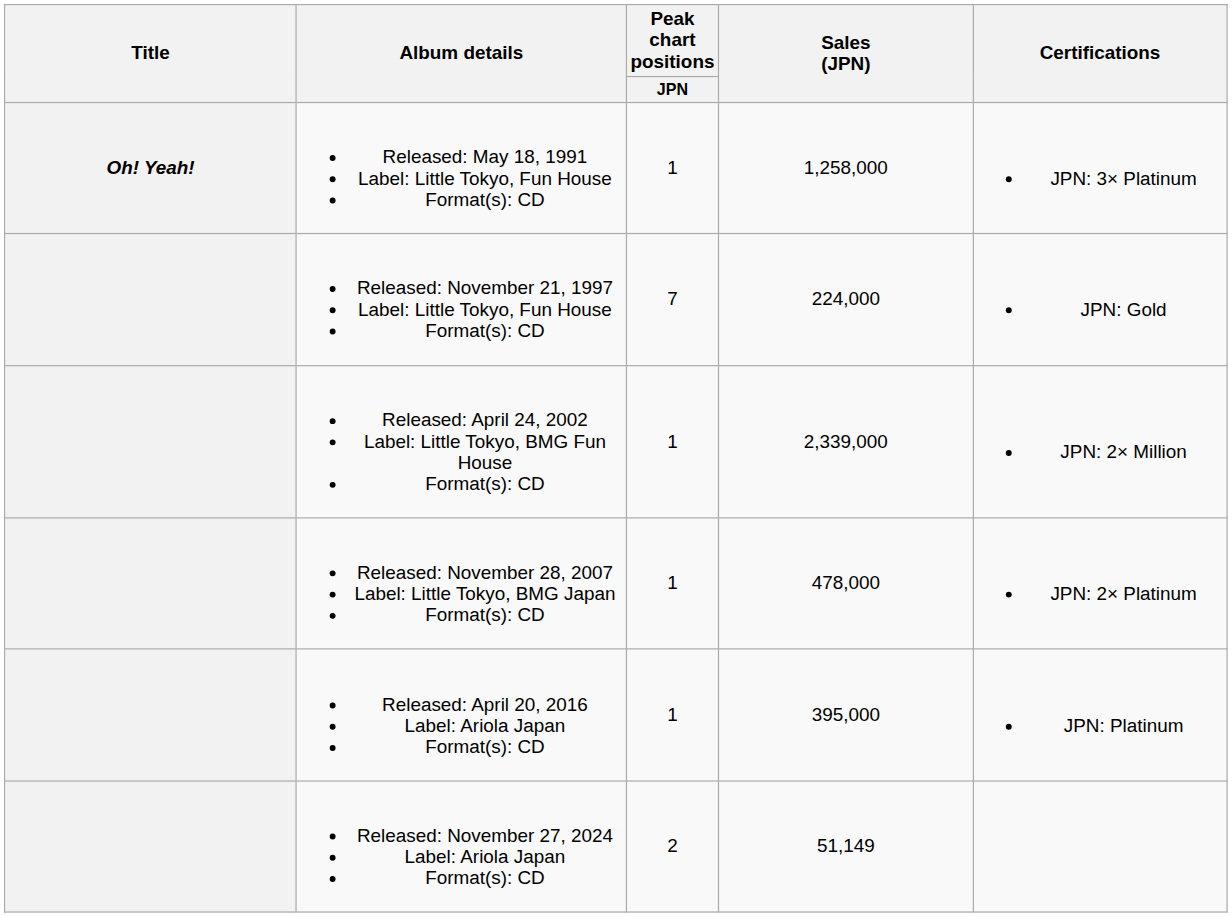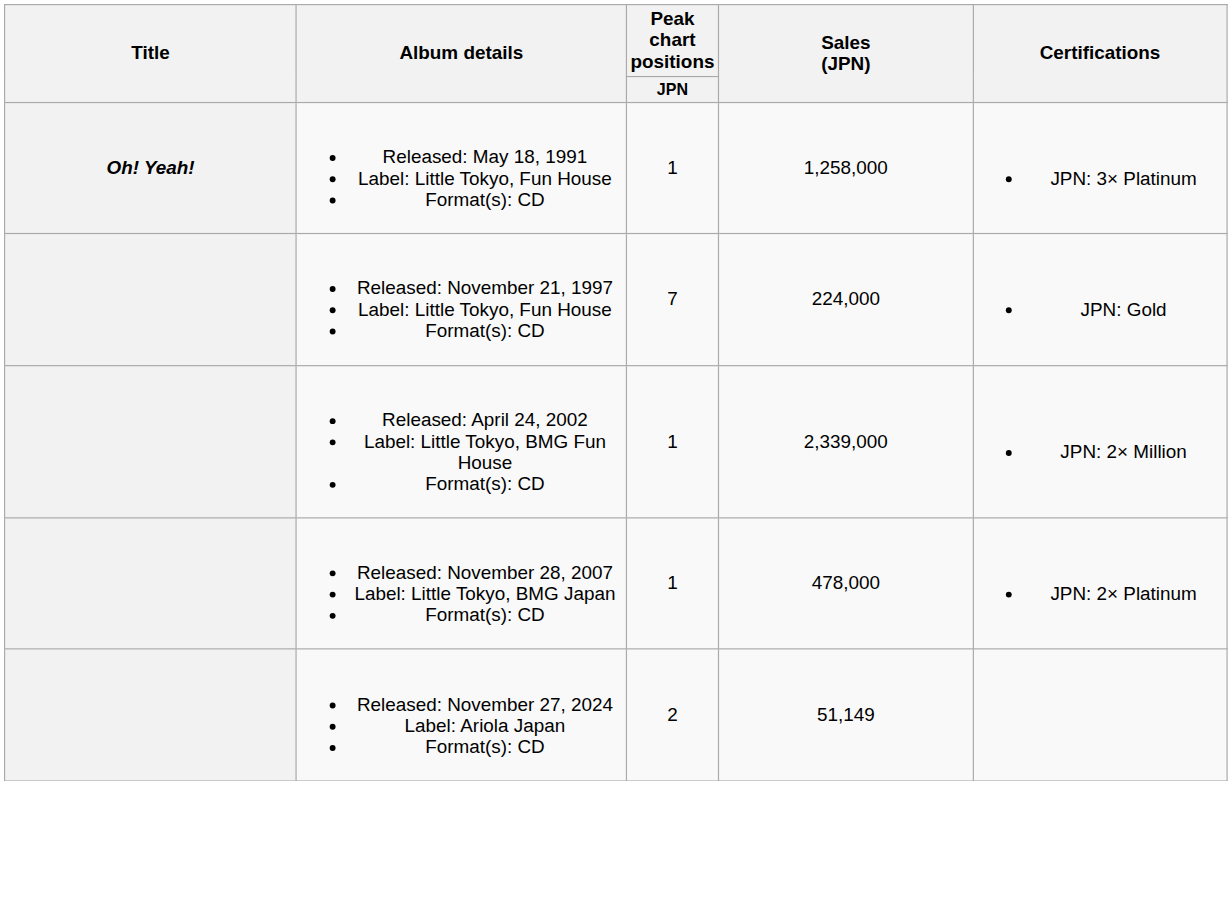 <table class="wikitable plainrowheaders" style="text-align:center;" border="1">
 <tr>
 <th scope="col" rowspan="2" style="width:15em;">Title</th>
 <th scope="col" rowspan="2" style="width:17em;">Album details</th>
 <th colspan="1">Peak chart positions</th>
 <th scope="col" rowspan="2" style="width:13em;">Sales<br>(JPN)<br></th>
 <th scope="col" rowspan="2" style="width:13em;">Certifications</th>
 </tr>
 <tr>
 <th style="width:3em;font-size:85%">JPN<br></th>
 </tr>
 <tr>
 <th scope="row"><em>Oh! Yeah!</em></th>
 <td><br><ul><li>Released: May 18, 1991</li><li>Label: Little Tokyo, Fun House</li><li>Format(s): CD</li></ul></td>
 <td>1</td>
 <td>1,258,000</td>
 <td><br><ul><li>JPN: 3× Platinum</li></ul></td>
 </tr>
 <tr>
 <th scope="row"></th>
 <td><br><ul><li>Released: November 21, 1997</li><li>Label: Little Tokyo, Fun House</li><li>Format(s): CD</li></ul></td>
 <td>7</td>
 <td>224,000</td>
 <td><br><ul><li>JPN: Gold</li></ul></td>
 </tr>
 <tr>
 <th scope="row"></th>
 <td><br><ul><li>Released: April 24, 2002</li><li>Label: Little Tokyo, BMG Fun House</li><li>Format(s): CD</li></ul></td>
 <td>1</td>
 <td>2,339,000</td>
 <td><br><ul><li>JPN: 2× Million</li></ul></td>
 </tr>
 <tr>
 <th scope="row"></th>
 <td><br><ul><li>Released: November 28, 2007</li><li>Label: Little Tokyo, BMG Japan</li><li>Format(s): CD</li></ul></td>
 <td>1</td>
 <td>478,000</td>
 <td><br><ul><li>JPN: 2× Platinum</li></ul></td>
 </tr>
 <tr>
 <th scope="row"></th>
-<td><br><ul><li>Released: April 20, 2016</li><li>Label: Ariola Japan</li><li>Format(s): CD</li></ul></td>
-<td>1</td>
-<td>395,000</td>
-<td><br><ul><li>JPN: Platinum</li></ul></td>
-</tr>
-<tr>
-<th scope="row"></th>
 <td><br><ul><li>Released: November 27, 2024</li><li>Label: Ariola Japan</li><li>Format(s): CD</li></ul></td>
 <td>2</td>
 <td>51,149</td>
 <td></td>
 </tr>
 </table>
